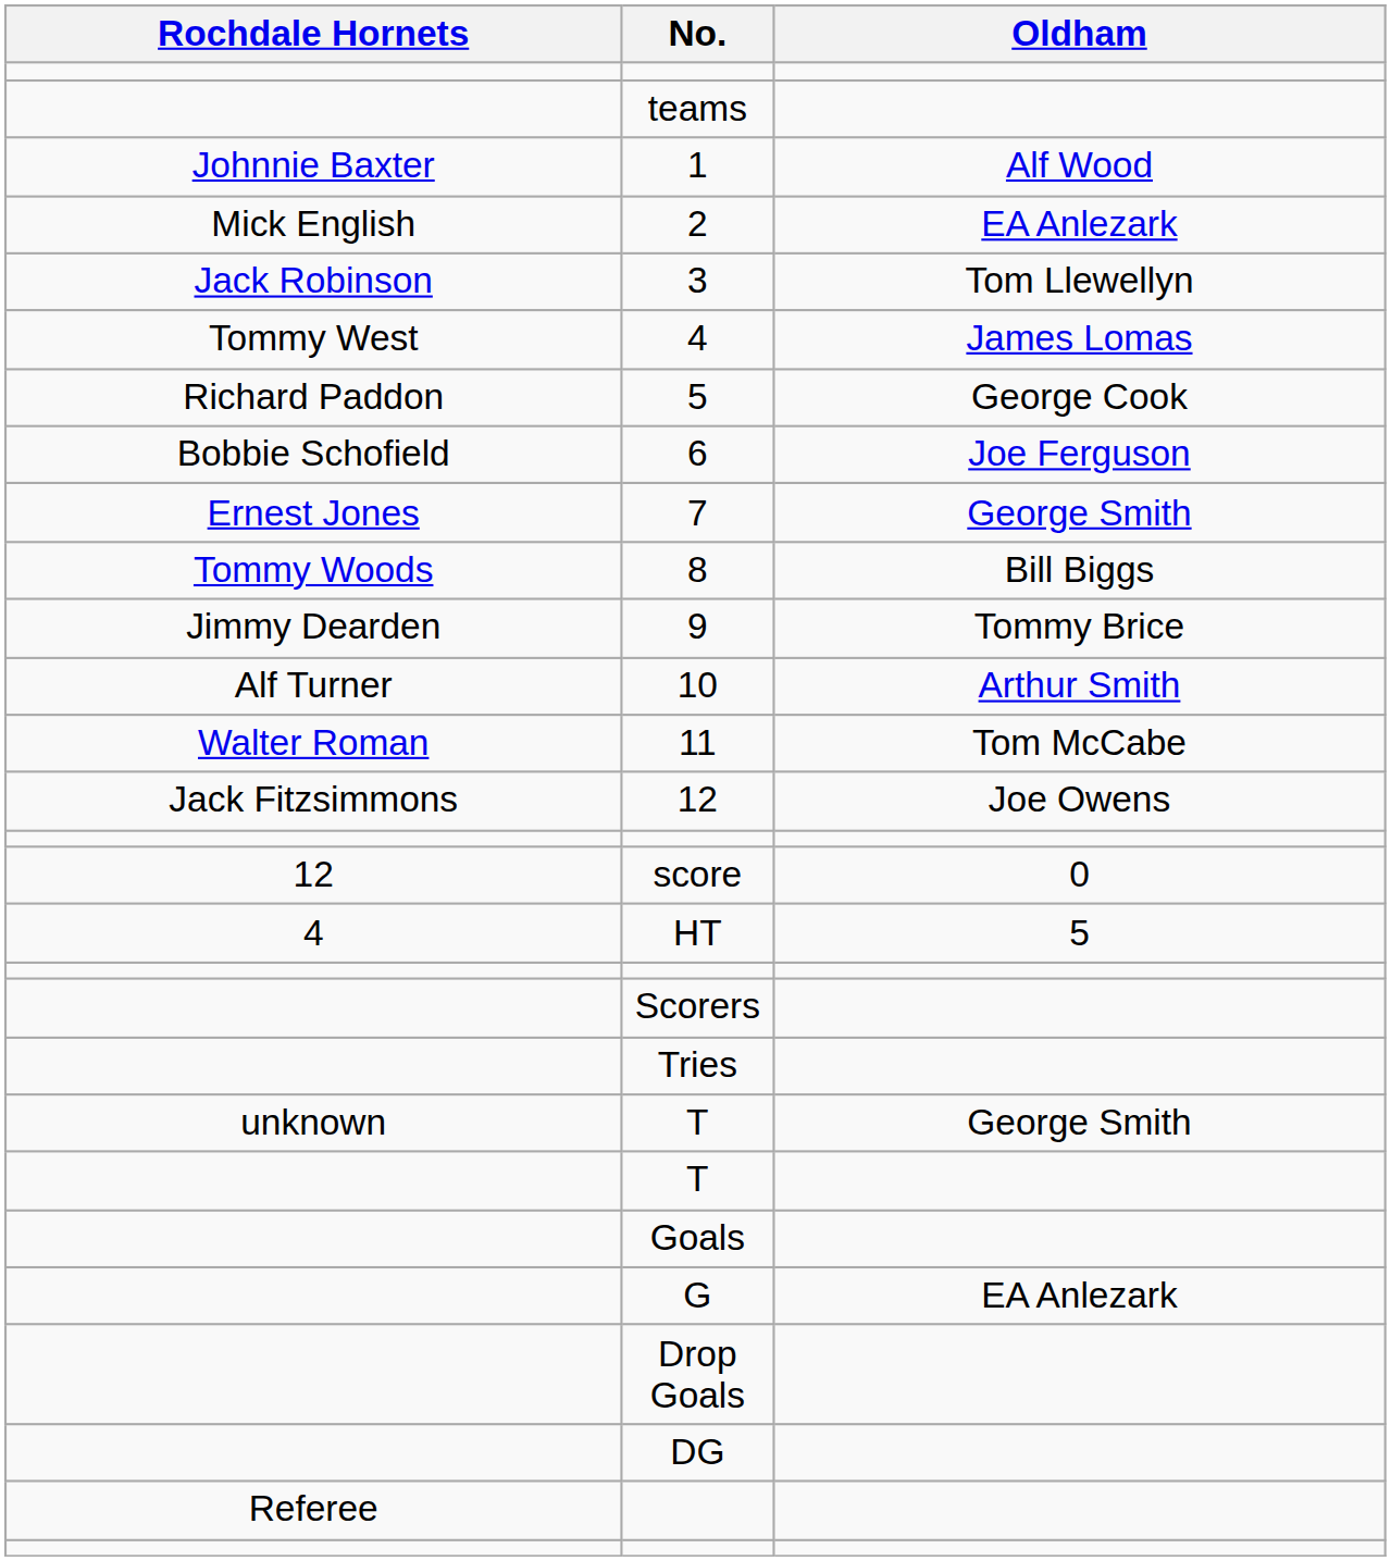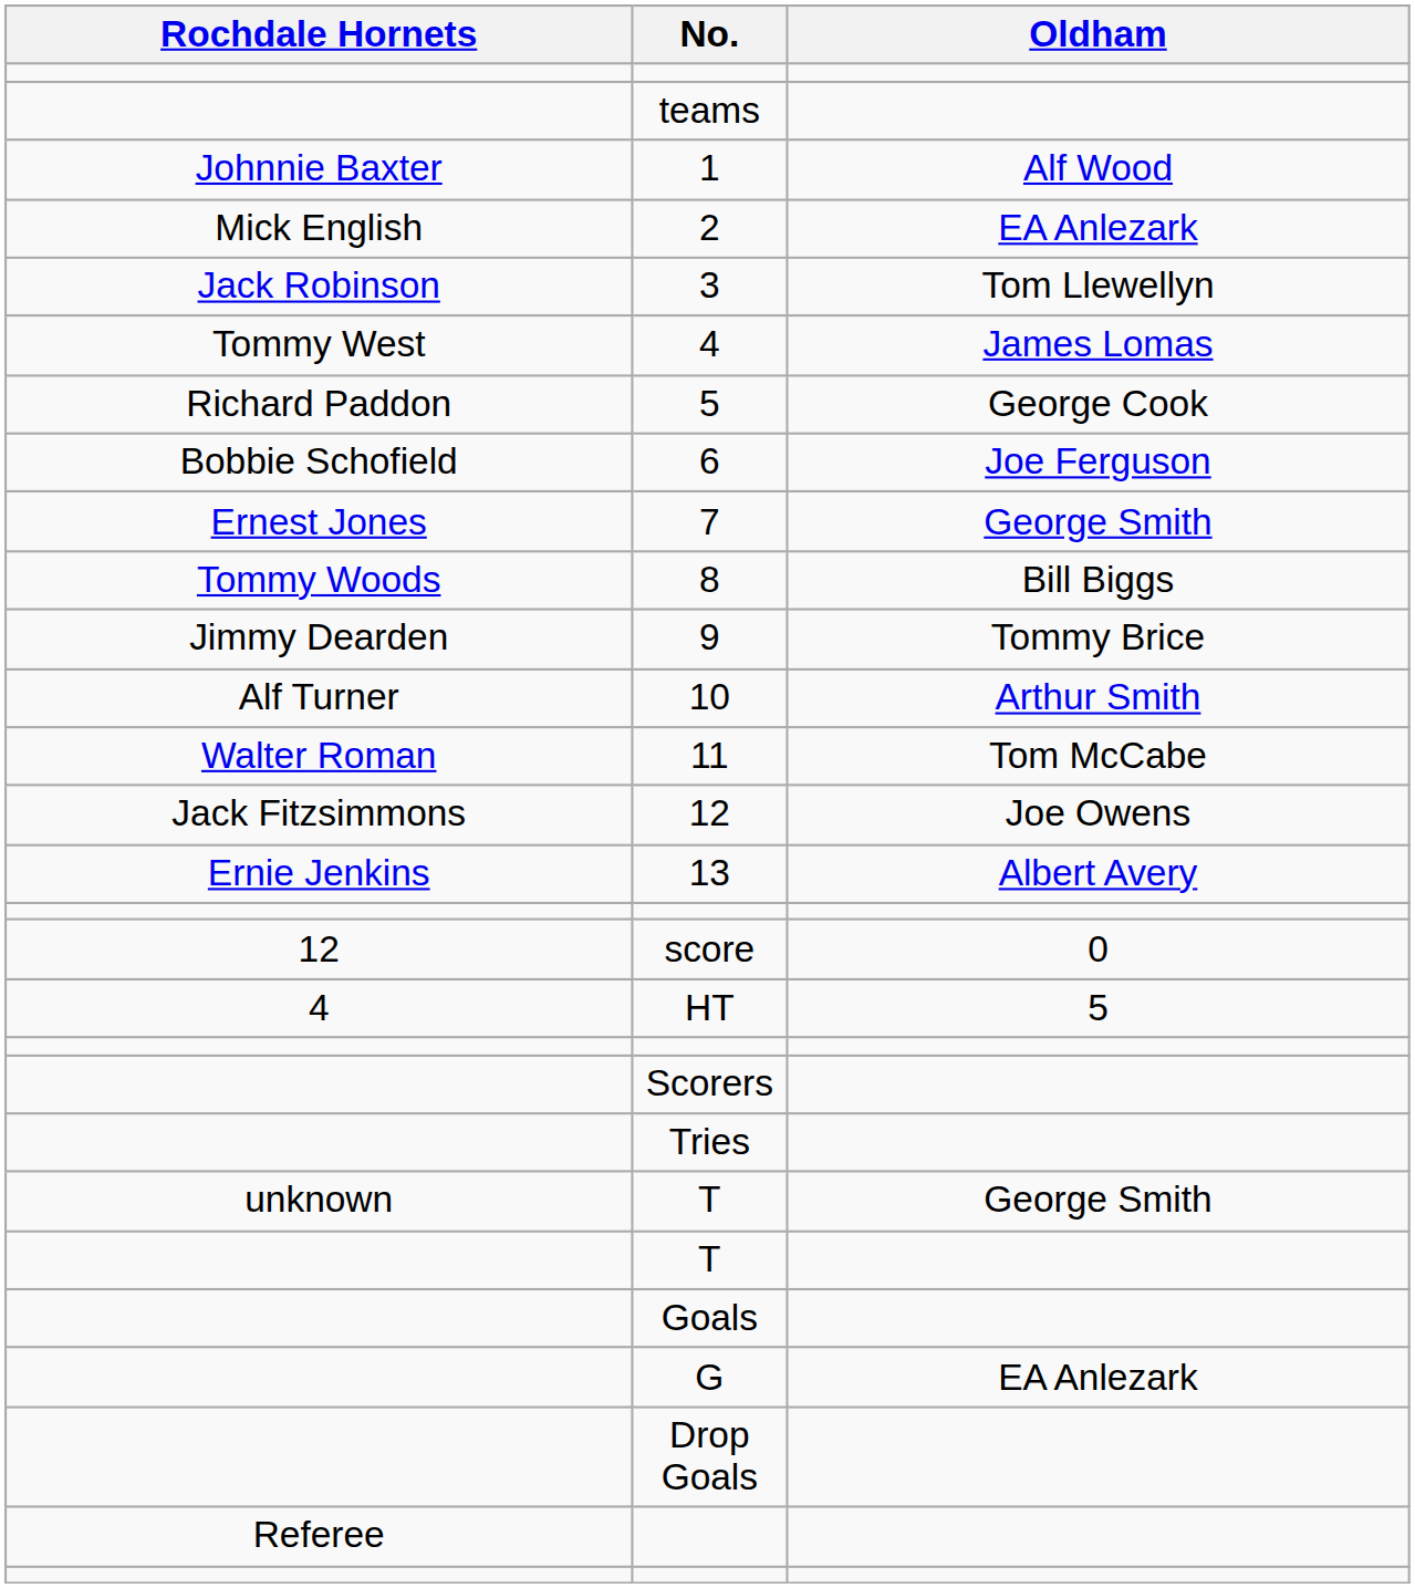 <table class="wikitable" style="text-align:center;">
 <tr>
 <th width=280 abbr="Rochdale H"><a href='#'>Rochdale Hornets</a></th>
 <th width=60 abbr="Number">No.</th>
 <th width=280 abbr="Oldham"><a href='#'>Oldham</a></th>
 </tr>
 <tr>
 <td></td>
 <td></td>
 <td></td>
 </tr>
 <tr>
 <td></td>
 <td>teams</td>
 <td></td>
 </tr>
 <tr>
 <td><a href='#'>Johnnie Baxter</a></td>
 <td>1</td>
 <td><a href='#'>Alf Wood</a></td>
 </tr>
 <tr>
 <td>Mick English</td>
 <td>2</td>
 <td><a href='#'>EA Anlezark</a></td>
 </tr>
 <tr>
 <td><a href='#'>Jack Robinson</a></td>
 <td>3</td>
 <td>Tom Llewellyn</td>
 </tr>
 <tr>
 <td>Tommy West</td>
 <td>4</td>
 <td><a href='#'>James Lomas</a></td>
 </tr>
 <tr>
 <td>Richard Paddon</td>
 <td>5</td>
 <td>George Cook</td>
 </tr>
 <tr>
 <td>Bobbie Schofield</td>
 <td>6</td>
 <td><a href='#'>Joe Ferguson</a></td>
 </tr>
 <tr>
 <td><a href='#'>Ernest Jones</a></td>
 <td>7</td>
 <td><a href='#'>George Smith</a></td>
 </tr>
 <tr>
 <td><a href='#'>Tommy Woods</a></td>
 <td>8</td>
 <td>Bill Biggs</td>
 </tr>
 <tr>
 <td>Jimmy Dearden</td>
 <td>9</td>
 <td>Tommy Brice</td>
 </tr>
 <tr>
 <td>Alf Turner</td>
 <td>10</td>
 <td><a href='#'>Arthur Smith</a></td>
 </tr>
 <tr>
 <td><a href='#'>Walter Roman</a></td>
 <td>11</td>
 <td>Tom McCabe</td>
 </tr>
 <tr>
 <td>Jack Fitzsimmons</td>
 <td>12</td>
 <td>Joe Owens</td>
 </tr>
 <tr>
+<td><a href='#'>Ernie Jenkins</a></td>
+<td>13</td>
+<td><a href='#'>Albert Avery</a></td>
+</tr>
+<tr>
 <td></td>
 <td></td>
 <td></td>
 </tr>
 <tr>
 <td>12</td>
 <td>score</td>
 <td>0</td>
 </tr>
 <tr>
 <td>4</td>
 <td>HT</td>
 <td>5</td>
 </tr>
 <tr>
 <td></td>
 <td></td>
 <td></td>
 </tr>
 <tr>
 <td></td>
 <td>Scorers</td>
 <td></td>
 </tr>
 <tr>
 <td></td>
 <td>Tries</td>
 <td></td>
 </tr>
 <tr>
 <td>unknown</td>
 <td>T</td>
 <td>George Smith</td>
 </tr>
 <tr>
 <td></td>
 <td>T</td>
 <td></td>
 </tr>
 <tr>
 <td></td>
 <td>Goals</td>
 <td></td>
 </tr>
 <tr>
 <td></td>
 <td>G</td>
 <td>EA Anlezark</td>
 </tr>
 <tr>
 <td></td>
 <td>Drop Goals</td>
 <td></td>
 </tr>
 <tr>
-<td></td>
-<td>DG</td>
-<td></td>
-</tr>
-<tr>
 <td>Referee</td>
 <td></td>
 <td ()></td>
 </tr>
 <tr>
 <td></td>
 <td></td>
 <td></td>
 </tr>
 </table>
